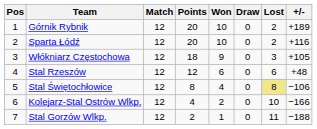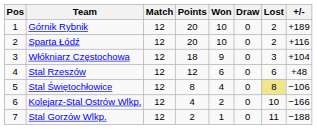 <table class=wikitable style="font-size: 90%">
 <tr align=center >
 <th>Pos</th>
 <th>Team</th>
 <th>Match</th>
 <th>Points</th>
 <th>Won</th>
 <th>Draw</th>
 <th>Lost</th>
 <th>+/-</th>
 </tr>
 <tr align=center >
 <td>1</td>
 <td align=left><a href='#'>Górnik Rybnik</a></td>
 <td>12</td>
 <td>20</td>
 <td>10</td>
 <td>0</td>
 <td>2</td>
 <td>+189</td>
 </tr>
 <tr align=center >
 <td>2</td>
 <td align=left><a href='#'>Sparta Łódź</a></td>
 <td>12</td>
 <td>20</td>
 <td>10</td>
 <td>0</td>
 <td>2</td>
 <td>+116</td>
 </tr>
 <tr align=center>
 <td>3</td>
 <td align=left><a href='#'>Włókniarz Częstochowa</a></td>
 <td>12</td>
 <td>18</td>
 <td>9</td>
 <td>0</td>
 <td>3</td>
-<td>+105</td>
+<td>+104</td>
 </tr>
 <tr align=center>
 <td>4</td>
 <td align=left><a href='#'>Stal Rzeszów</a></td>
 <td>12</td>
 <td>12</td>
 <td>6</td>
 <td>0</td>
 <td>6</td>
 <td>+48</td>
 </tr>
 <tr align=center>
 <td>5</td>
 <td align=left><a href='#'>Stal Świętochłowice</a></td>
 <td>12</td>
 <td>8</td>
 <td>4</td>
 <td>0</td>
 <td style="background: khaki;">8</td>
 <td>−106</td>
 </tr>
 <tr align=center>
 <td>6</td>
 <td align=left><a href='#'>Kolejarz-Stal Ostrów Wlkp.</a></td>
 <td>12</td>
 <td>4</td>
 <td>2</td>
 <td>0</td>
 <td>10</td>
 <td>−166</td>
 </tr>
 <tr align=center>
 <td>7</td>
 <td align=left><a href='#'>Stal Gorzów Wlkp.</a></td>
 <td>12</td>
 <td>2</td>
 <td>1</td>
 <td>0</td>
 <td>11</td>
 <td>−188</td>
 </tr>
 </table>
